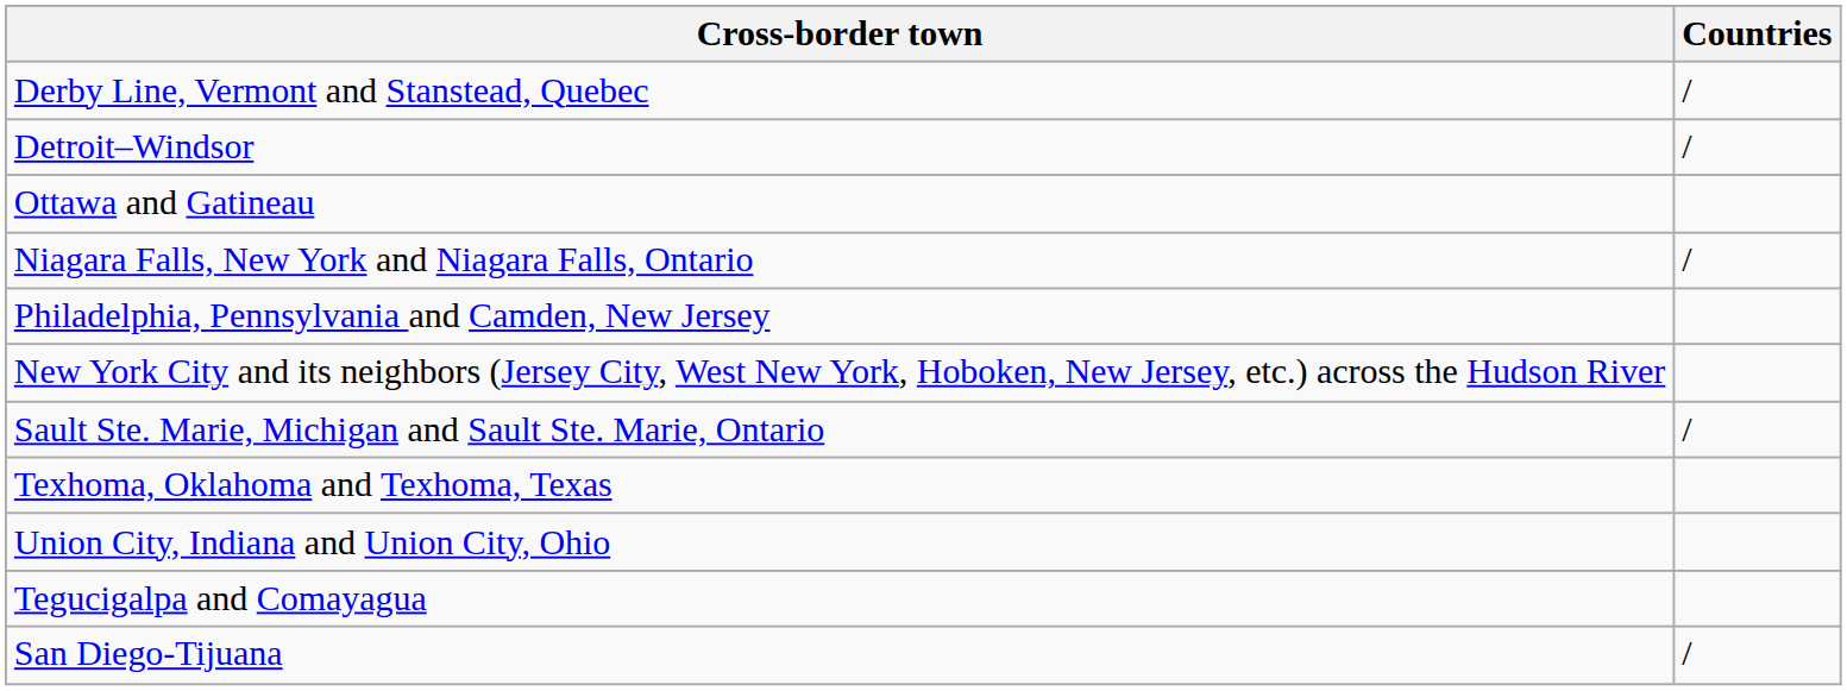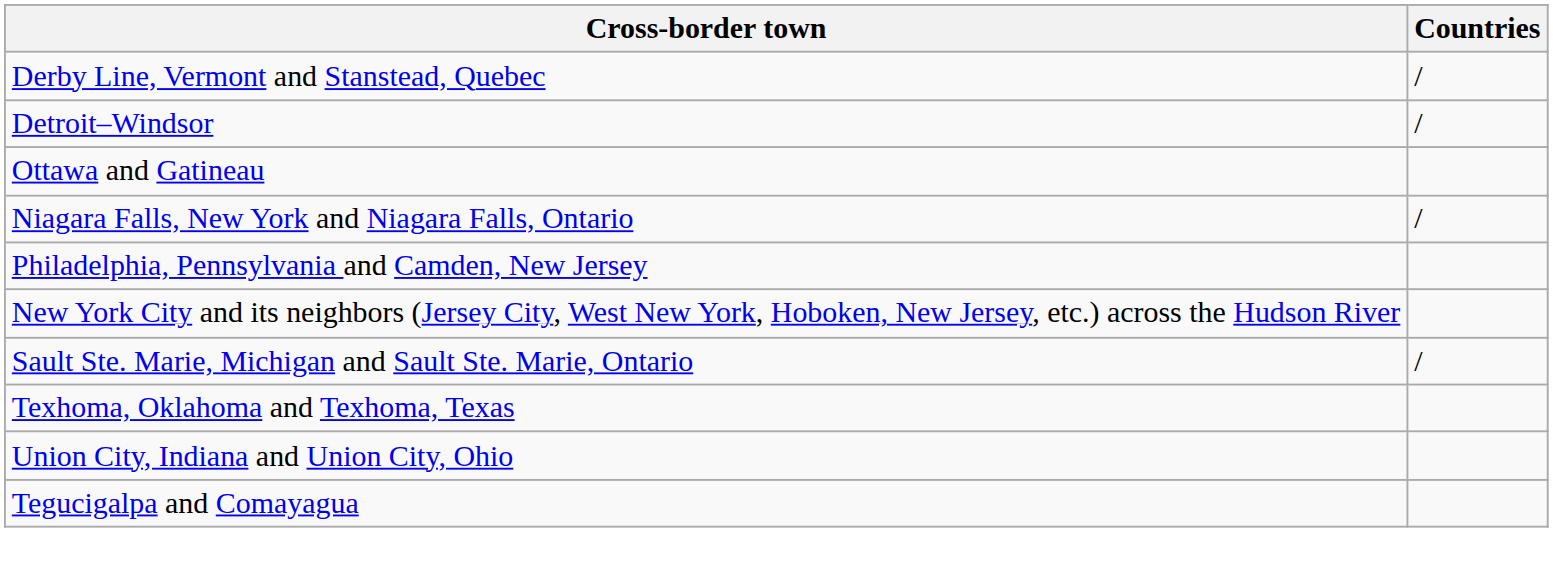 <table class="wikitable">
 <tr>
 <th>Cross-border town</th>
 <th>Countries</th>
 </tr>
 <tr>
 <td><a href='#'>Derby Line, Vermont</a> and   <a href='#'>Stanstead, Quebec</a></td>
 <td> / </td>
 </tr>
 <tr>
 <td><a href='#'>Detroit–Windsor</a></td>
 <td> / </td>
 </tr>
 <tr>
 <td><a href='#'>Ottawa</a> and <a href='#'>Gatineau</a></td>
 <td></td>
 </tr>
 <tr>
 <td><a href='#'>Niagara Falls, New York</a> and <a href='#'>Niagara Falls, Ontario</a></td>
 <td> / </td>
 </tr>
 <tr>
 <td><a href='#'>Philadelphia, Pennsylvania </a> and <a href='#'>Camden, New Jersey</a></td>
 <td></td>
 </tr>
 <tr>
 <td><a href='#'>New York City</a> and its neighbors (<a href='#'>Jersey City</a>, <a href='#'>West New York</a>, <a href='#'>Hoboken, New Jersey</a>, etc.) across the <a href='#'>Hudson River</a></td>
 <td></td>
 </tr>
 <tr>
 <td><a href='#'>Sault Ste. Marie, Michigan</a> and <a href='#'>Sault Ste. Marie, Ontario</a></td>
 <td> / </td>
 </tr>
 <tr>
 <td><a href='#'>Texhoma, Oklahoma</a> and <a href='#'>Texhoma, Texas</a></td>
 <td></td>
 </tr>
 <tr>
 <td><a href='#'>Union City, Indiana</a> and <a href='#'>Union City, Ohio</a></td>
 <td></td>
 </tr>
 <tr>
 <td><a href='#'>Tegucigalpa</a> and <a href='#'>Comayagua</a></td>
 <td></td>
 </tr>
-<tr>
-<td><a href='#'>San Diego-Tijuana</a></td>
-<td> / </td>
-</tr>
 </table>
